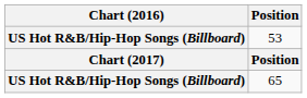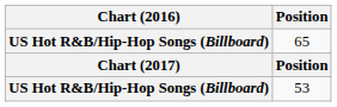 <table class="wikitable plainrowheaders" style="text-align:center">
 <tr>
 <th scope="col">Chart (2016)</th>
 <th scope="col">Position</th>
 </tr>
 <tr>
 <th scope="row">US Hot R&B/Hip-Hop Songs (<em>Billboard</em>)</th>
-<td>53</td>
+<td>65</td>
 </tr>
 <tr>
 <th scope="col">Chart (2017)</th>
 <th scope="col">Position</th>
 </tr>
 <tr>
 <th scope="row">US Hot R&B/Hip-Hop Songs (<em>Billboard</em>)</th>
-<td>65</td>
+<td>53</td>
 </tr>
 </table>
